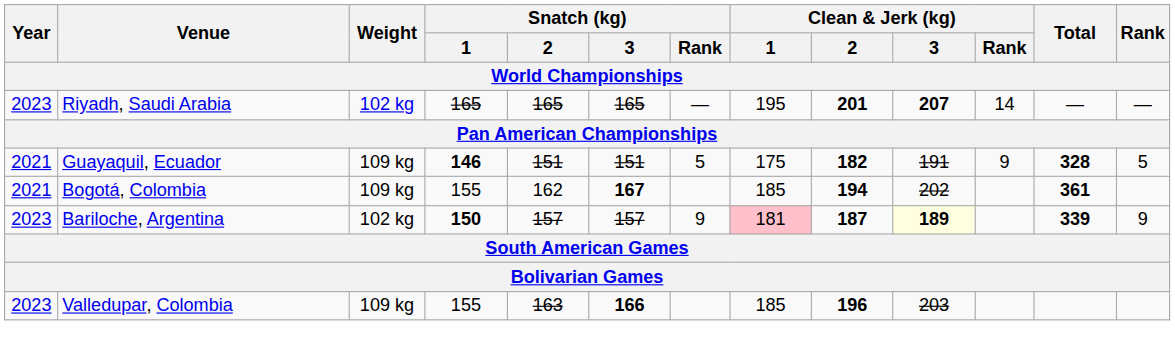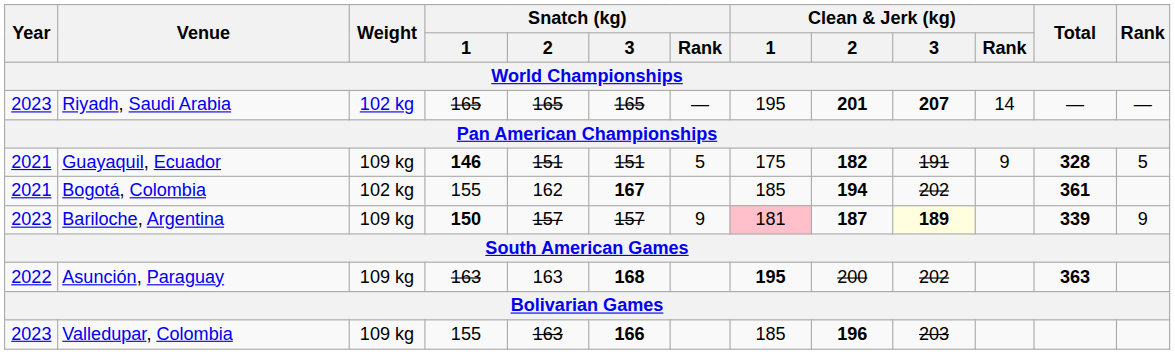 <table class = "wikitable" style="text-align:center;">
 <tr>
 <th rowspan=2 width=40>Year</th>
 <th rowspan=2 width=250>Venue</th>
 <th rowspan=2 width=60>Weight</th>
 <th colspan=4>Snatch (kg)</th>
 <th colspan=4>Clean & Jerk (kg)</th>
 <th rowspan=2 width=65>Total</th>
 <th rowspan=2 width=40>Rank</th>
 </tr>
 <tr>
 <th width=65>1</th>
 <th width=65>2</th>
 <th width=65>3</th>
 <th width=45>Rank</th>
 <th width=65>1</th>
 <th width=65>2</th>
 <th width=65>3</th>
 <th width=45>Rank</th>
 </tr>
 <tr>
 <th colspan=13><a href='#'>World Championships</a></th>
 </tr>
 <tr>
 <td><a href='#'>2023</a></td>
 <td align=left> <a href='#'>Riyadh</a>, <a href='#'>Saudi Arabia</a></td>
 <td><a href='#'>102 kg</a></td>
 <td><s>165</s></td>
 <td><s>165</s></td>
 <td><s>165</s></td>
 <td>—</td>
 <td>195</td>
 <td><strong>201</strong></td>
 <td><strong>207</strong></td>
 <td>14</td>
 <td>—</td>
 <td>—</td>
 </tr>
 <tr>
 <th colspan=13><a href='#'>Pan American Championships</a></th>
 </tr>
 <tr>
 <td><a href='#'>2021</a></td>
 <td align=left> <a href='#'>Guayaquil</a>, <a href='#'>Ecuador</a></td>
 <td>109 kg</td>
 <td><strong>146</strong></td>
 <td><s>151</s></td>
 <td><s>151</s></td>
 <td>5</td>
 <td>175</td>
 <td><strong>182</strong></td>
 <td><s>191</s></td>
 <td>9</td>
 <td><strong>328</strong></td>
 <td>5</td>
 </tr>
 <tr>
 <td><a href='#'>2021</a></td>
 <td align=left> <a href='#'>Bogotá</a>, <a href='#'>Colombia</a></td>
-<td>109 kg</td>
+<td>102 kg</td>
 <td>155</td>
 <td>162</td>
 <td><strong>167</strong></td>
 <td></td>
 <td>185</td>
 <td><strong>194</strong></td>
 <td><s>202</s></td>
 <td></td>
 <td><strong>361</strong></td>
 <td></td>
 </tr>
 <tr>
 <td><a href='#'>2023</a></td>
 <td align=left> <a href='#'>Bariloche</a>, <a href='#'>Argentina</a></td>
-<td>102 kg</td>
+<td>109 kg</td>
 <td><strong>150</strong></td>
 <td><s>157</s></td>
 <td><s>157</s></td>
 <td>9</td>
 <td style="background: pink;">181</td>
 <td><strong>187</strong></td>
 <td style="background: lightyellow;"><strong>189</strong></td>
 <td></td>
 <td><strong>339</strong></td>
 <td>9</td>
 </tr>
 <tr>
 <th colspan=13><a href='#'>South American Games</a></th>
+</tr>
+<tr>
+<td><a href='#'>2022</a></td>
+<td align=left> <a href='#'>Asunción</a>, <a href='#'>Paraguay</a></td>
+<td>109 kg</td>
+<td><s>163</s></td>
+<td>163</td>
+<td><strong>168</strong></td>
+<td></td>
+<td><strong>195</strong></td>
+<td><s>200</s></td>
+<td><s>202</s></td>
+<td></td>
+<td><strong>363</strong></td>
+<td></td>
 </tr>
 <tr>
 <th colspan=13><a href='#'>Bolivarian Games</a></th>
 </tr>
 <tr>
 <td><a href='#'>2023</a></td>
 <td align=left> <a href='#'>Valledupar</a>, <a href='#'>Colombia</a></td>
 <td>109 kg</td>
 <td>155</td>
 <td><s>163</s></td>
 <td><strong>166</strong></td>
 <td></td>
 <td>185</td>
 <td><strong>196</strong></td>
 <td><s>203</s></td>
 <td></td>
 <td></td>
 <td></td>
 </tr>
 </table>
